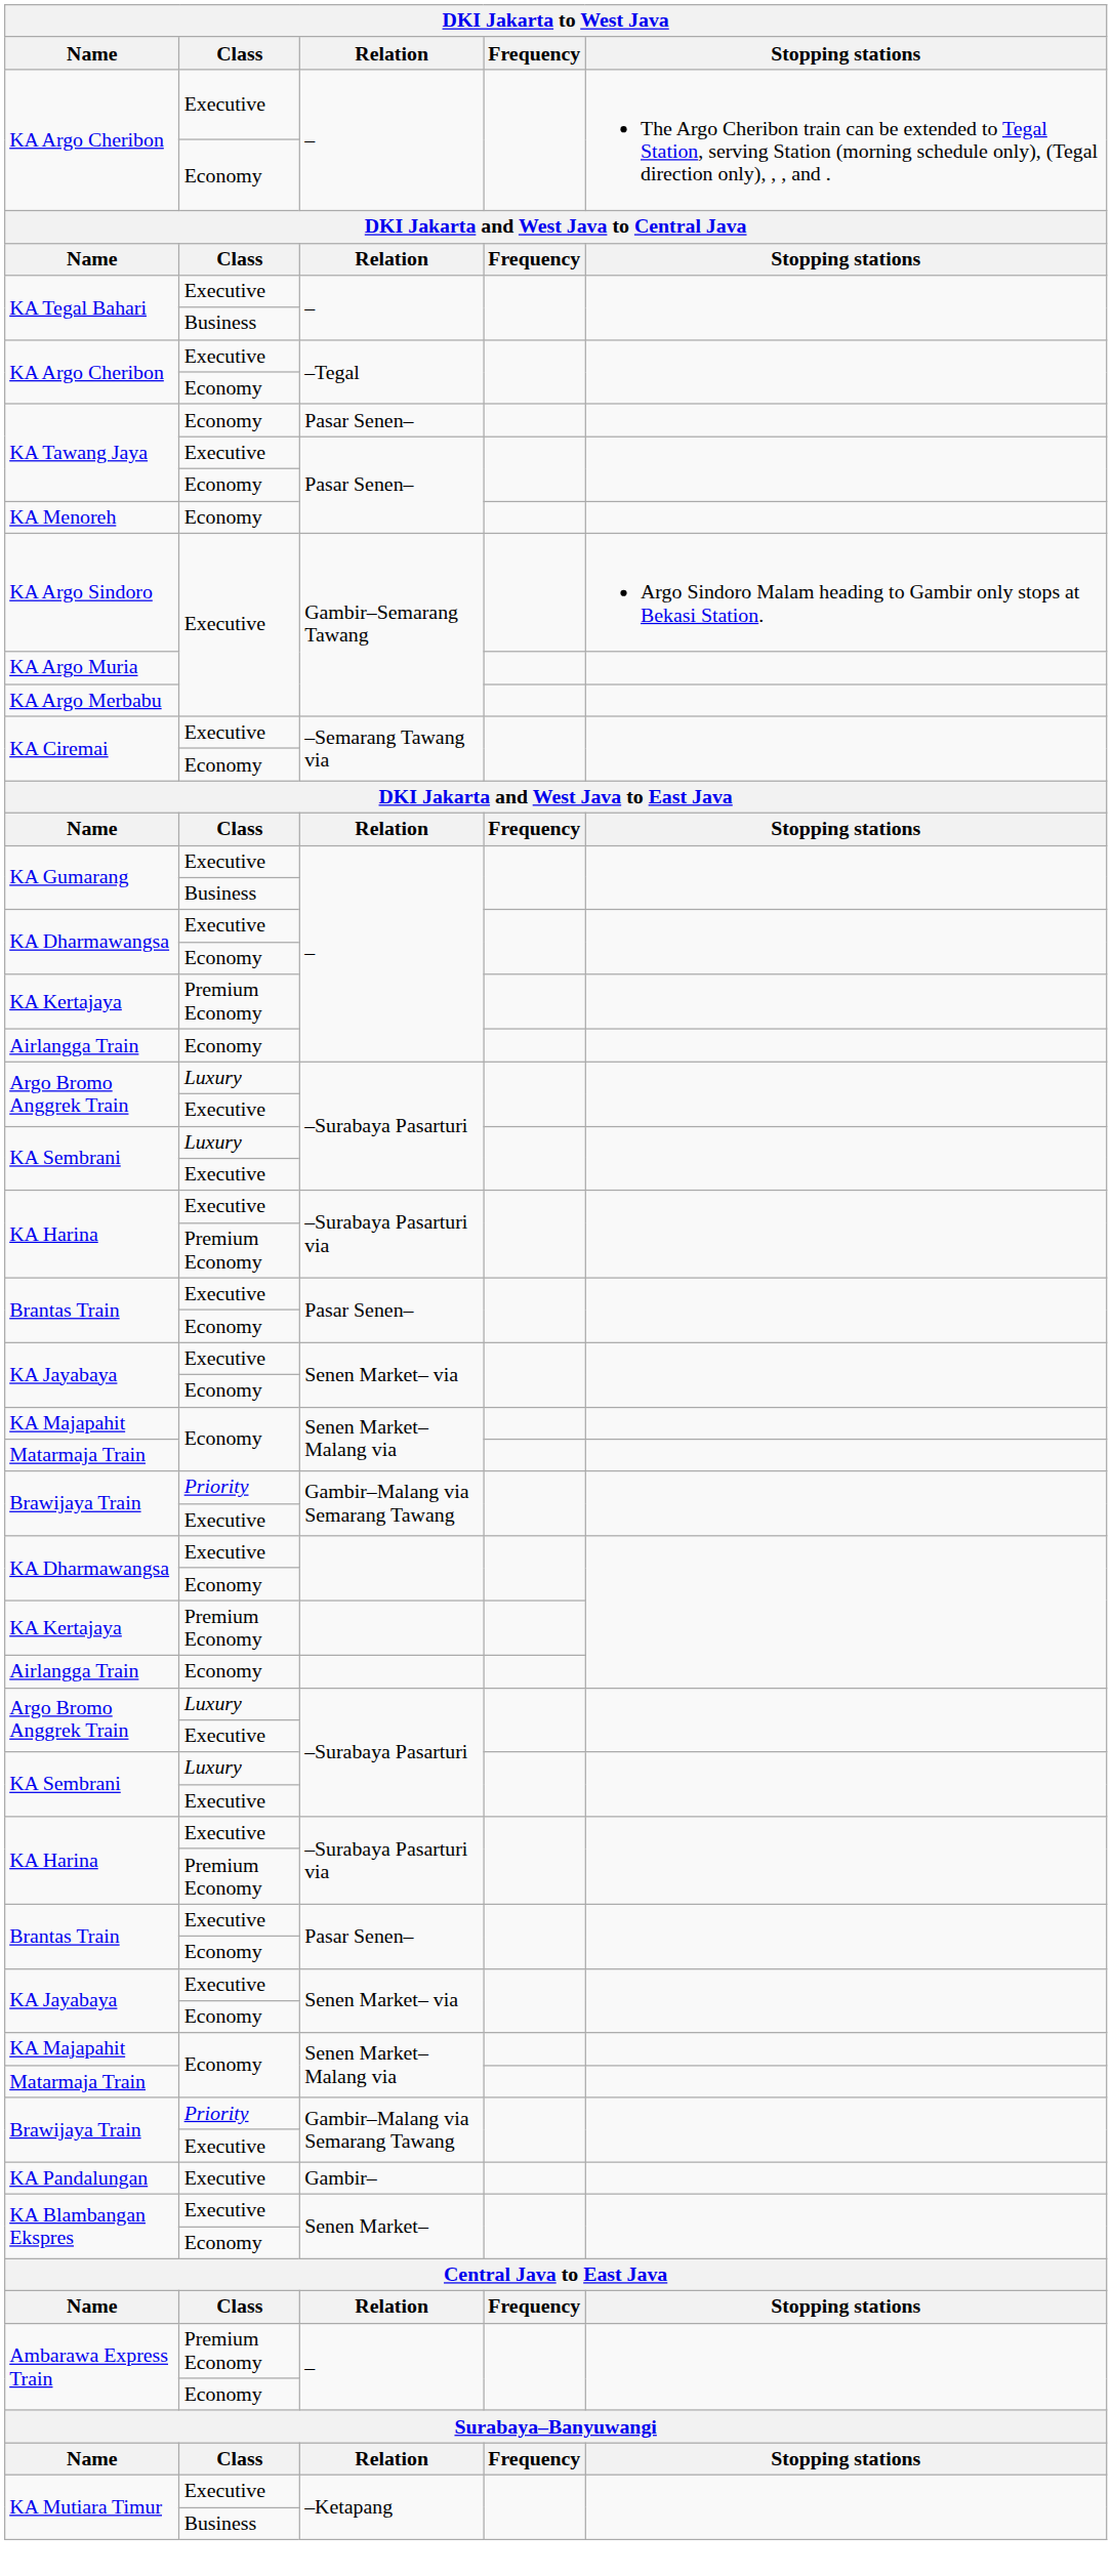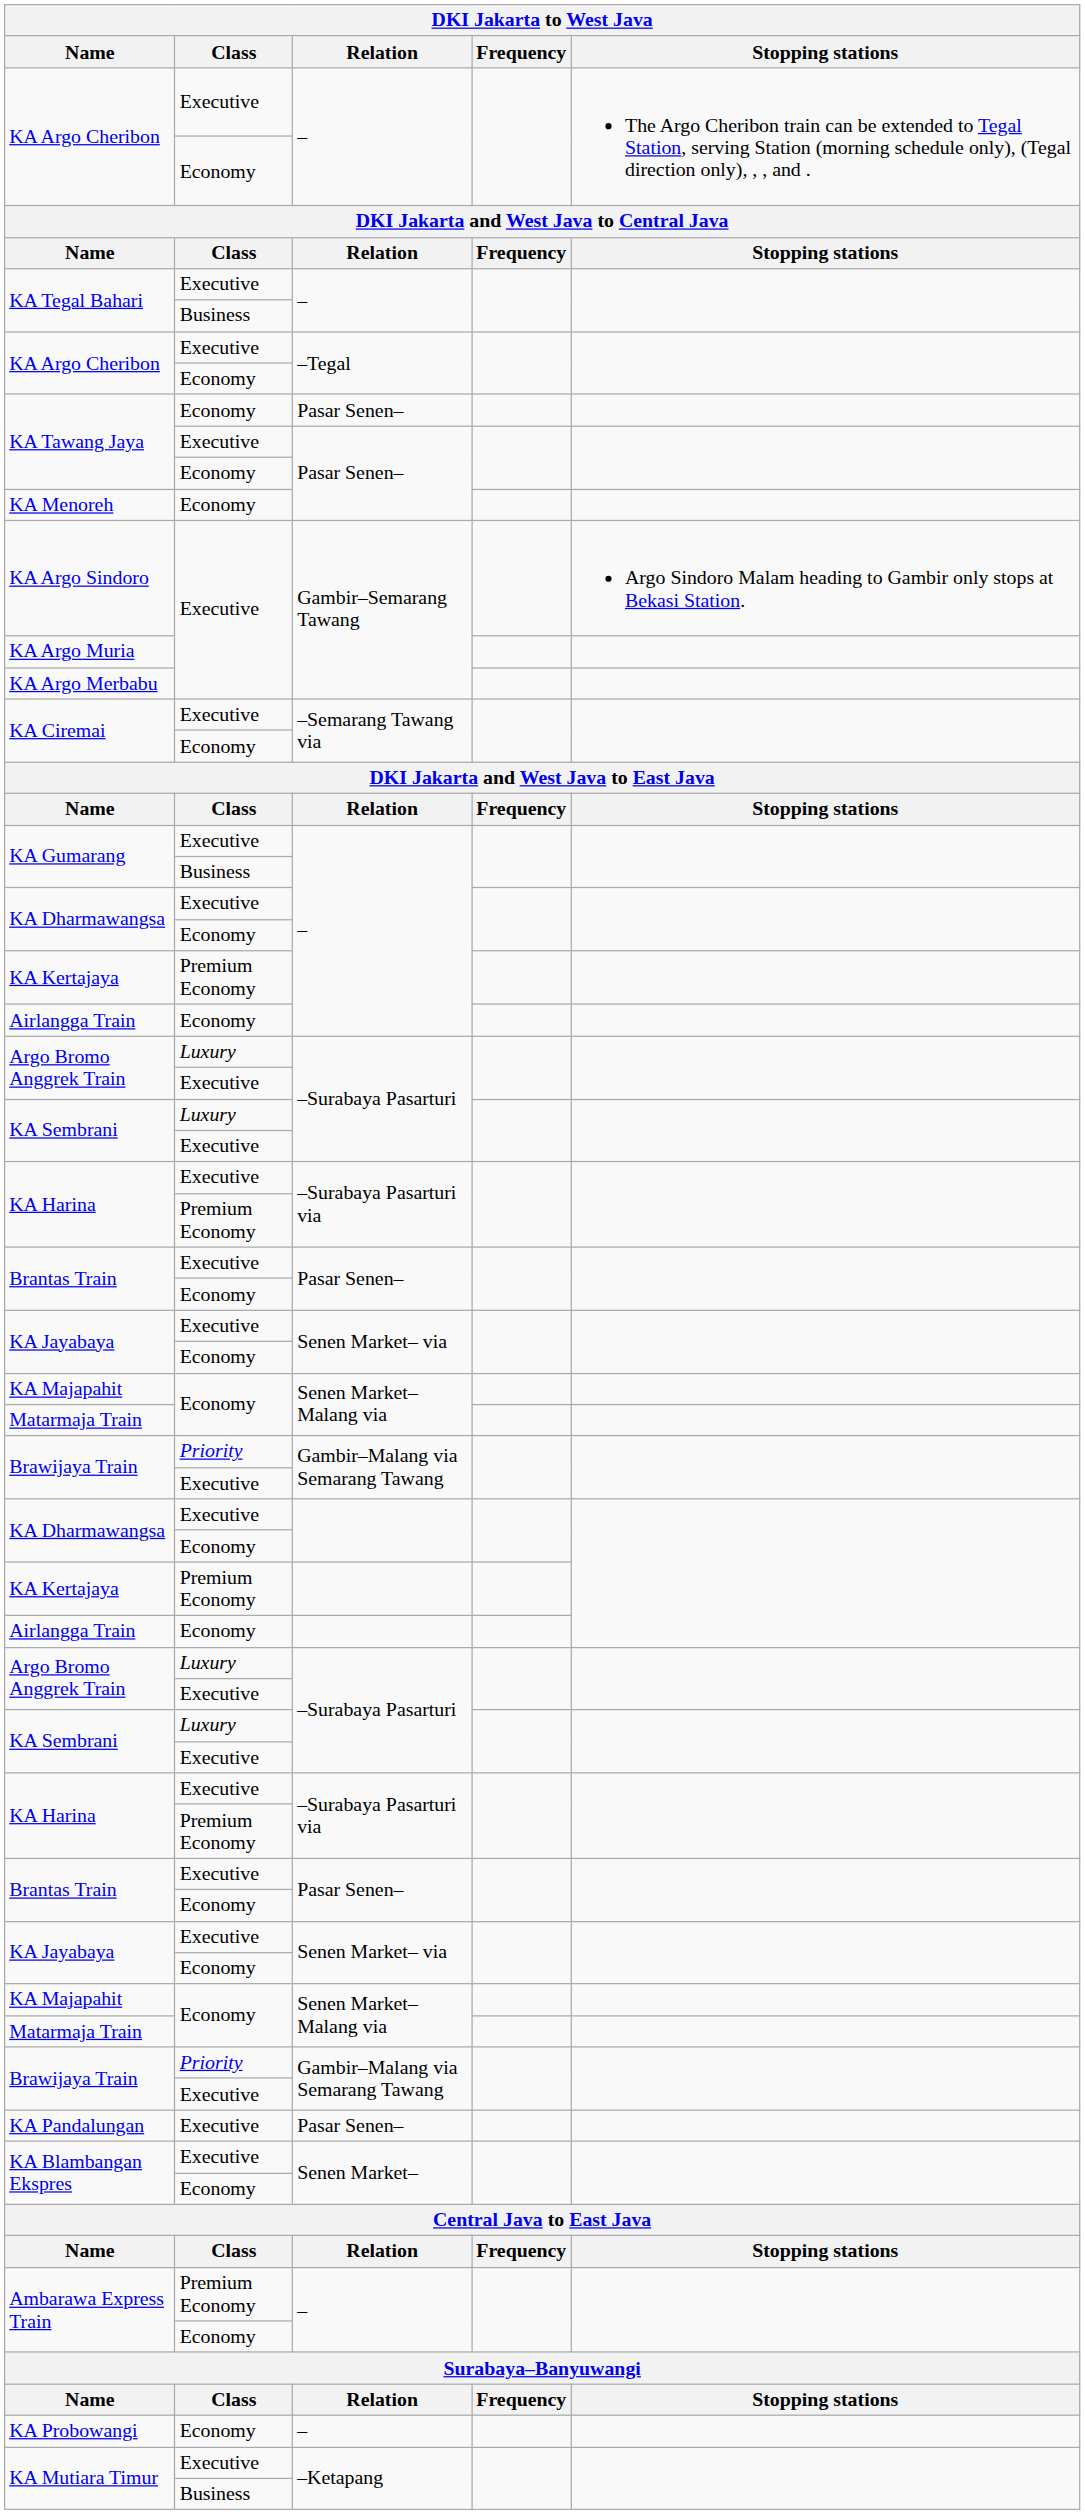 <table class="wikitable">
 <tr>
 <th colspan="5"><a href='#'>DKI Jakarta</a> to <a href='#'>West Java</a></th>
 </tr>
 <tr>
 <th>Name</th>
 <th>Class</th>
 <th>Relation</th>
 <th>Frequency</th>
 <th>Stopping stations</th>
 </tr>
 <tr>
 <td rowspan="2"><a href='#'>KA Argo Cheribon</a></td>
 <td>Executive</td>
 <td rowspan="2">–</td>
 <td rowspan=2></td>
 <td rowspan="2"><br><ul><li>The Argo Cheribon train can be extended to <a href='#'>Tegal Station</a>, serving  Station (morning schedule only),  (Tegal direction only), , , and .</li></ul></td>
 </tr>
 <tr>
 <td>Economy</td>
 </tr>
 <tr>
 <th colspan="5"><a href='#'>DKI Jakarta</a> and <a href='#'>West Java</a> to <a href='#'>Central Java</a></th>
 </tr>
 <tr>
 <th>Name</th>
 <th>Class</th>
 <th>Relation</th>
 <th>Frequency</th>
 <th>Stopping stations</th>
 </tr>
 <tr>
 <td rowspan=2><a href='#'>KA Tegal Bahari</a></td>
 <td>Executive</td>
 <td rowspan=2>–</td>
 <td rowspan=2></td>
 <td rowspan=2></td>
 </tr>
 <tr>
 <td>Business</td>
 </tr>
 <tr>
 <td rowspan="2"><a href='#'>KA Argo Cheribon</a></td>
 <td>Executive</td>
 <td rowspan="2">–Tegal</td>
 <td rowspan=2></td>
 <td rowspan="2"></td>
 </tr>
 <tr>
 <td>Economy</td>
 </tr>
 <tr>
 <td rowspan=3><a href='#'>KA Tawang Jaya</a></td>
 <td>Economy</td>
 <td>Pasar Senen–</td>
 <td></td>
 <td></td>
 </tr>
 <tr>
 <td>Executive</td>
 <td rowspan=3>Pasar Senen–</td>
 <td rowspan=2></td>
 <td rowspan=2></td>
 </tr>
 <tr>
 <td>Economy</td>
 </tr>
 <tr>
 <td><a href='#'>KA Menoreh</a></td>
 <td>Economy</td>
 <td></td>
 <td></td>
 </tr>
 <tr>
 <td><a href='#'>KA Argo Sindoro</a></td>
 <td rowspan=3>Executive</td>
 <td rowspan="3">Gambir–Semarang Tawang</td>
 <td></td>
 <td><br><ul><li>Argo Sindoro Malam heading to Gambir only stops at <a href='#'>Bekasi Station</a>.</li></ul></td>
 </tr>
 <tr>
 <td><a href='#'>KA Argo Muria</a></td>
 <td></td>
 <td></td>
 </tr>
 <tr>
 <td><a href='#'>KA Argo Merbabu</a></td>
 <td></td>
 <td></td>
 </tr>
 <tr>
 <td rowspan=2><a href='#'>KA Ciremai</a></td>
 <td>Executive</td>
 <td rowspan=2>–Semarang Tawang via </td>
 <td rowspan=2></td>
 <td rowspan=2></td>
 </tr>
 <tr>
 <td>Economy</td>
 </tr>
 <tr>
 <th colspan="5"><a href='#'>DKI Jakarta</a> and <a href='#'>West Java</a> to <a href='#'>East Java</a></th>
 </tr>
 <tr>
 <th>Name</th>
 <th>Class</th>
 <th>Relation</th>
 <th>Frequency</th>
 <th>Stopping stations</th>
 </tr>
 <tr>
 <td rowspan=2><a href='#'>KA Gumarang</a></td>
 <td>Executive</td>
 <td rowspan=6>–</td>
 <td rowspan=2></td>
 <td rowspan=2></td>
 </tr>
 <tr>
 <td>Business</td>
 </tr>
 <tr>
 <td rowspan=2><a href='#'>KA Dharmawangsa</a></td>
 <td>Executive</td>
 <td rowspan=2></td>
 <td rowspan=2></td>
 </tr>
 <tr>
 <td>Economy</td>
 </tr>
 <tr>
 <td><a href='#'>KA Kertajaya</a></td>
 <td>Premium Economy</td>
 <td></td>
 <td></td>
 </tr>
 <tr>
 <td><a href='#'>Airlangga Train</a></td>
 <td>Economy</td>
 <td></td>
 <td></td>
 </tr>
 <tr>
 <td rowspan=2><a href='#'>Argo Bromo Anggrek Train</a></td>
 <td><em>Luxury</em></td>
 <td rowspan=4>–Surabaya Pasarturi</td>
 <td rowspan=2></td>
 <td rowspan=2></td>
 </tr>
 <tr>
 <td>Executive</td>
 </tr>
 <tr>
 <td rowspan=2><a href='#'>KA Sembrani</a></td>
 <td><em>Luxury</em></td>
 <td rowspan=2></td>
 <td rowspan=2></td>
 </tr>
 <tr>
 <td>Executive</td>
 </tr>
 <tr>
 <td rowspan=2><a href='#'>KA Harina</a></td>
 <td>Executive</td>
 <td rowspan=2>–Surabaya Pasarturi via </td>
 <td rowspan=2></td>
 <td rowspan=2></td>
 </tr>
 <tr>
 <td>Premium Economy</td>
 </tr>
 <tr>
 <td rowspan=2><a href='#'>Brantas Train</a></td>
 <td>Executive</td>
 <td rowspan=2>Pasar Senen–</td>
 <td rowspan=2></td>
 <td rowspan=2></td>
 </tr>
 <tr>
 <td>Economy</td>
 </tr>
 <tr>
 <td rowspan=2><a href='#'>KA Jayabaya</a></td>
 <td>Executive</td>
 <td rowspan=2>Senen Market– via </td>
 <td rowspan=2></td>
 <td rowspan=2></td>
 </tr>
 <tr>
 <td>Economy</td>
 </tr>
 <tr>
 <td><a href='#'>KA Majapahit</a></td>
 <td rowspan=2>Economy</td>
 <td rowspan=2>Senen Market–Malang via </td>
 <td></td>
 <td></td>
 </tr>
 <tr>
 <td><a href='#'>Matarmaja Train</a></td>
 <td></td>
 <td></td>
 </tr>
 <tr>
 <td rowspan=2><a href='#'>Brawijaya Train</a></td>
 <td><em><a href='#'>Priority</a></em></td>
 <td rowspan=2>Gambir–Malang via Semarang Tawang</td>
 <td rowspan=2></td>
 <td rowspan=2></td>
 </tr>
 <tr>
 <td>Executive</td>
 </tr>
 <tr>
 <td rowspan=2><a href='#'>KA Dharmawangsa</a></td>
 <td>Executive</td>
 <td rowspan=2></td>
 <td rowspan=2></td>
 </tr>
 <tr>
 <td>Economy</td>
 </tr>
 <tr>
 <td><a href='#'>KA Kertajaya</a></td>
 <td>Premium Economy</td>
 <td></td>
 <td></td>
 </tr>
 <tr>
 <td><a href='#'>Airlangga Train</a></td>
 <td>Economy</td>
 <td></td>
 <td></td>
 </tr>
 <tr>
 <td rowspan=2><a href='#'>Argo Bromo Anggrek Train</a></td>
 <td><em>Luxury</em></td>
 <td rowspan=4>–Surabaya Pasarturi</td>
 <td rowspan=2></td>
 <td rowspan=2></td>
 </tr>
 <tr>
 <td>Executive</td>
 </tr>
 <tr>
 <td rowspan=2><a href='#'>KA Sembrani</a></td>
 <td><em>Luxury</em></td>
 <td rowspan=2></td>
 <td rowspan=2></td>
 </tr>
 <tr>
 <td>Executive</td>
 </tr>
 <tr>
 <td rowspan=2><a href='#'>KA Harina</a></td>
 <td>Executive</td>
 <td rowspan=2>–Surabaya Pasarturi via </td>
 <td rowspan=2></td>
 <td rowspan=2></td>
 </tr>
 <tr>
 <td>Premium Economy</td>
 </tr>
 <tr>
 <td rowspan=2><a href='#'>Brantas Train</a></td>
 <td>Executive</td>
 <td rowspan=2>Pasar Senen–</td>
 <td rowspan=2></td>
 <td rowspan=2></td>
 </tr>
 <tr>
 <td>Economy</td>
 </tr>
 <tr>
 <td rowspan=2><a href='#'>KA Jayabaya</a></td>
 <td>Executive</td>
 <td rowspan=2>Senen Market– via </td>
 <td rowspan=2></td>
 <td rowspan=2></td>
 </tr>
 <tr>
 <td>Economy</td>
 </tr>
 <tr>
 <td><a href='#'>KA Majapahit</a></td>
 <td rowspan=2>Economy</td>
 <td rowspan=2>Senen Market–Malang via </td>
 <td></td>
 <td></td>
 </tr>
 <tr>
 <td><a href='#'>Matarmaja Train</a></td>
 <td></td>
 <td></td>
 </tr>
 <tr>
 <td rowspan=2><a href='#'>Brawijaya Train</a></td>
 <td><em><a href='#'>Priority</a></em></td>
 <td rowspan=2>Gambir–Malang via Semarang Tawang</td>
 <td rowspan=2></td>
 <td rowspan=2></td>
 </tr>
 <tr>
 <td>Executive</td>
 </tr>
 <tr>
 <td><a href='#'>KA Pandalungan</a></td>
 <td>Executive</td>
-<td>Gambir–</td>
+<td>Pasar Senen–</td>
 <td></td>
 <td></td>
 </tr>
 <tr>
 <td rowspan=2><a href='#'>KA Blambangan Ekspres</a></td>
 <td>Executive</td>
 <td rowspan=2>Senen Market–</td>
 <td rowspan=2></td>
 <td rowspan=2></td>
 </tr>
 <tr>
 <td>Economy</td>
 </tr>
 <tr>
 <th colspan="5"><a href='#'>Central Java</a> to <a href='#'>East Java</a></th>
 </tr>
 <tr>
 <th>Name</th>
 <th>Class</th>
 <th>Relation</th>
 <th>Frequency</th>
 <th>Stopping stations</th>
 </tr>
 <tr>
 <td rowspan=2><a href='#'>Ambarawa Express Train</a></td>
 <td>Premium Economy</td>
 <td rowspan=2>–</td>
 <td rowspan=2></td>
 <td rowspan=2></td>
 </tr>
 <tr>
 <td>Economy</td>
 </tr>
 <tr>
 <th colspan="5"><a href='#'>Surabaya–Banyuwangi</a></th>
 </tr>
 <tr>
 <th>Name</th>
 <th>Class</th>
 <th>Relation</th>
 <th>Frequency</th>
 <th>Stopping stations</th>
 </tr>
 <tr>
+<td><a href='#'>KA Probowangi</a></td>
+<td>Economy</td>
+<td>–</td>
+<td></td>
+<td></td>
+</tr>
+<tr>
 <td rowspan="2"><a href='#'>KA Mutiara Timur</a></td>
 <td>Executive</td>
 <td rowspan="2">–Ketapang</td>
 <td rowspan=2></td>
 <td rowspan="2"></td>
 </tr>
 <tr>
 <td>Business</td>
 </tr>
 </table>
